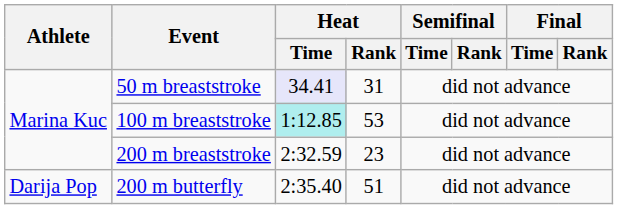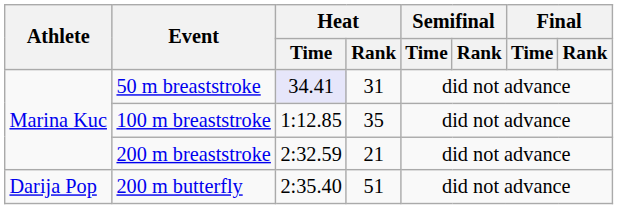 <table class=wikitable style="font-size:90%">
 <tr>
 <th rowspan="2">Athlete</th>
 <th rowspan="2">Event</th>
 <th colspan="2">Heat</th>
 <th colspan="2">Semifinal</th>
 <th colspan="2">Final</th>
 </tr>
 <tr style="font-size:95%">
 <th>Time</th>
 <th>Rank</th>
 <th>Time</th>
 <th>Rank</th>
 <th>Time</th>
 <th>Rank</th>
 </tr>
 <tr align=center>
 <td align=left rowspan=3><a href='#'>Marina Kuc</a></td>
 <td align=left><a href='#'>50 m breaststroke</a></td>
 <td style="background: lavender;">34.41</td>
 <td>31</td>
 <td colspan=4>did not advance</td>
 </tr>
 <tr align=center>
 <td align=left><a href='#'>100 m breaststroke</a></td>
-<td style="background: paleturquoise;">1:12.85</td>
-<td>53</td>
+<td>1:12.85</td>
+<td>35</td>
 <td colspan=4>did not advance</td>
 </tr>
 <tr align=center>
 <td align=left><a href='#'>200 m breaststroke</a></td>
 <td>2:32.59</td>
-<td>23</td>
+<td>21</td>
 <td colspan=4>did not advance</td>
 </tr>
 <tr align=center>
 <td align=left><a href='#'>Darija Pop</a></td>
 <td align=left><a href='#'>200 m butterfly</a></td>
 <td>2:35.40</td>
 <td>51</td>
 <td colspan=4>did not advance</td>
 </tr>
 </table>
